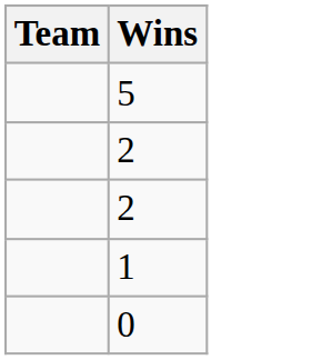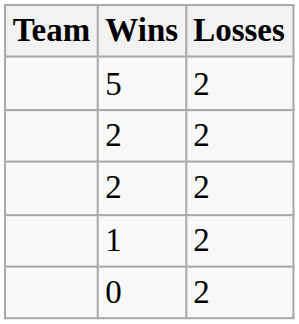 <table class=wikitable>
 <tr>
 <th>Team</th>
 <th>Wins</th>
+<th>Losses</th>
 </tr>
 <tr>
 <td><strong></strong></td>
 <td>5</td>
-</tr>
-<tr>
-<td></td>
 <td>2</td>
 </tr>
 <tr>
 <td></td>
 <td>2</td>
+<td>2</td>
+</tr>
+<tr>
+<td></td>
+<td>2</td>
+<td>2</td>
 </tr>
 <tr>
 <td></td>
 <td>1</td>
+<td>2</td>
 </tr>
 <tr>
 <td></td>
 <td>0</td>
+<td>2</td>
 </tr>
 </table>
